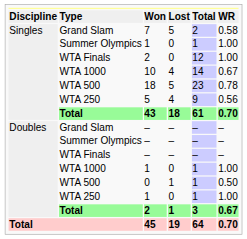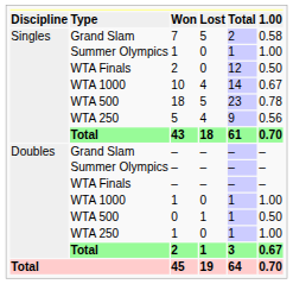 <table class="infobox vcard vevent nowrap">
 <tr bgcolor=FFFF99>
 <th colspan=6></th>
 </tr>
 <tr style=background:#efefef;font-weight:bold>
 <td>Discipline</td>
 <td>Type</td>
 <td>Won</td>
 <td>Lost</td>
 <td>Total</td>
-<td>WR</td>
+<td>1.00</td>
 </tr>
 <tr>
 <td rowspan="7"  bgcolor=efefef>Singles</td>
 <td>Grand Slam</td>
 <td>7</td>
 <td>5</td>
 <td bgcolor="CCCCFF">2</td>
 <td>0.58</td>
 </tr>
 <tr>
 <td>Summer Olympics</td>
 <td>1</td>
 <td>0</td>
 <td bgcolor="CCCCFF">1</td>
 <td>1.00</td>
 </tr>
 <tr>
 <td>WTA Finals</td>
 <td>2</td>
 <td>0</td>
 <td bgcolor="CCCCFF">12</td>
-<td>1.00</td>
+<td>0.50</td>
 </tr>
 <tr>
 <td>WTA 1000</td>
 <td>10</td>
 <td>4</td>
 <td bgcolor="CCCCFF">14</td>
 <td>0.67</td>
 </tr>
 <tr>
 <td>WTA 500</td>
 <td>18</td>
 <td>5</td>
 <td bgcolor="CCCCFF">23</td>
 <td>0.78</td>
 </tr>
 <tr>
 <td>WTA 250</td>
 <td>5</td>
 <td>4</td>
 <td bgcolor="CCCCFF">9</td>
 <td>0.56</td>
 </tr>
 <tr style=background:#98FB98;font-weight:bold>
 <td>Total</td>
 <td>43</td>
 <td>18</td>
 <td>61</td>
 <td>0.70</td>
 </tr>
 <tr>
 <td rowspan="7" bgcolor=efefef>Doubles</td>
 <td>Grand Slam</td>
 <td>–</td>
 <td>–</td>
 <td bgcolor="CCCCFF">–</td>
 <td>–</td>
 </tr>
 <tr>
 <td>Summer Olympics</td>
 <td>–</td>
 <td>–</td>
 <td bgcolor="CCCCFF">–</td>
 <td>–</td>
 </tr>
 <tr>
 <td>WTA Finals</td>
 <td>–</td>
 <td>–</td>
 <td bgcolor="CCCCFF">–</td>
 <td>–</td>
 </tr>
 <tr>
 <td>WTA 1000</td>
 <td>1</td>
 <td>0</td>
 <td bgcolor="CCCCFF">1</td>
 <td>1.00</td>
 </tr>
 <tr>
 <td>WTA 500</td>
 <td>0</td>
 <td>1</td>
 <td bgcolor="CCCCFF">1</td>
 <td>0.50</td>
 </tr>
 <tr>
 <td>WTA 250</td>
 <td>1</td>
 <td>0</td>
 <td bgcolor="CCCCFF">1</td>
 <td>1.00</td>
 </tr>
 <tr style=background:#98FB98;font-weight:bold>
 <td>Total</td>
 <td>2</td>
 <td>1</td>
 <td>3</td>
 <td>0.67</td>
 </tr>
 <tr style=background:#FCC;font-weight:bold>
 <td colspan=2>Total</td>
 <td>45</td>
 <td>19</td>
 <td>64</td>
 <td>0.70</td>
 </tr>
 </table>
